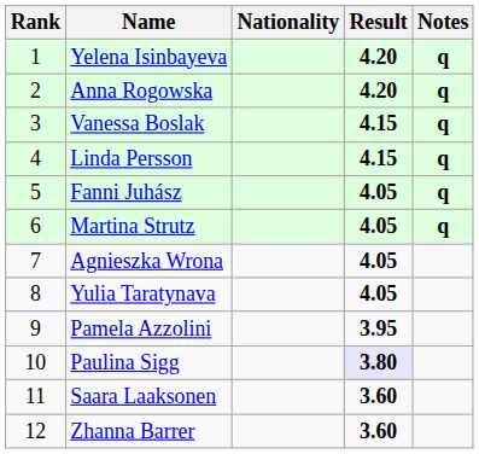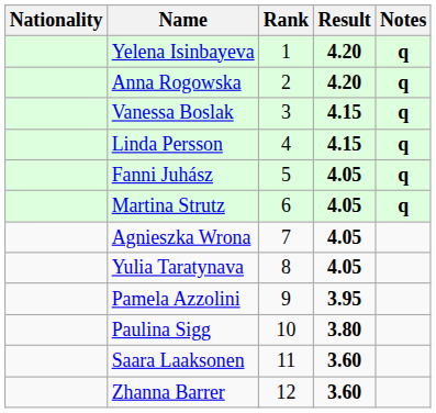 <table class="wikitable sortable" style="text-align:center">
 <tr>
+<th>Nationality</th>
+<th>Name</th>
 <th>Rank</th>
-<th>Name</th>
-<th>Nationality</th>
 <th>Result</th>
 <th>Notes</th>
 </tr>
 <tr bgcolor=ddffdd>
+<td align=left></td>
+<td align=left><a href='#'>Yelena Isinbayeva</a></td>
 <td>1</td>
-<td align=left><a href='#'>Yelena Isinbayeva</a></td>
-<td align=left></td>
 <td><strong>4.20</strong></td>
 <td><strong>q</strong></td>
 </tr>
 <tr bgcolor=ddffdd>
+<td align=left></td>
+<td align=left><a href='#'>Anna Rogowska</a></td>
 <td>2</td>
-<td align=left><a href='#'>Anna Rogowska</a></td>
-<td align=left></td>
 <td><strong>4.20</strong></td>
 <td><strong>q</strong></td>
 </tr>
 <tr bgcolor=ddffdd>
+<td align=left></td>
+<td align=left><a href='#'>Vanessa Boslak</a></td>
 <td>3</td>
-<td align=left><a href='#'>Vanessa Boslak</a></td>
-<td align=left></td>
 <td><strong>4.15</strong></td>
 <td><strong>q</strong></td>
 </tr>
 <tr bgcolor=ddffdd>
+<td align=left></td>
+<td align=left><a href='#'>Linda Persson</a></td>
 <td>4</td>
-<td align=left><a href='#'>Linda Persson</a></td>
-<td align=left></td>
 <td><strong>4.15</strong></td>
 <td><strong>q</strong></td>
 </tr>
 <tr bgcolor=ddffdd>
+<td align=left></td>
+<td align=left><a href='#'>Fanni Juhász</a></td>
 <td>5</td>
-<td align=left><a href='#'>Fanni Juhász</a></td>
-<td align=left></td>
 <td><strong>4.05</strong></td>
 <td><strong>q</strong></td>
 </tr>
 <tr bgcolor=ddffdd>
+<td align=left></td>
+<td align=left><a href='#'>Martina Strutz</a></td>
 <td>6</td>
-<td align=left><a href='#'>Martina Strutz</a></td>
-<td align=left></td>
 <td><strong>4.05</strong></td>
 <td><strong>q</strong></td>
 </tr>
 <tr>
+<td align=left></td>
+<td align=left><a href='#'>Agnieszka Wrona</a></td>
 <td>7</td>
-<td align=left><a href='#'>Agnieszka Wrona</a></td>
-<td align=left></td>
 <td><strong>4.05</strong></td>
 <td></td>
 </tr>
 <tr>
+<td align=left></td>
+<td align=left><a href='#'>Yulia Taratynava</a></td>
 <td>8</td>
-<td align=left><a href='#'>Yulia Taratynava</a></td>
-<td align=left></td>
 <td><strong>4.05</strong></td>
 <td></td>
 </tr>
 <tr>
+<td align=left></td>
+<td align=left><a href='#'>Pamela Azzolini</a></td>
 <td>9</td>
-<td align=left><a href='#'>Pamela Azzolini</a></td>
-<td align=left></td>
 <td><strong>3.95</strong></td>
 <td></td>
 </tr>
 <tr>
+<td align=left></td>
+<td align=left><a href='#'>Paulina Sigg</a></td>
 <td>10</td>
-<td align=left><a href='#'>Paulina Sigg</a></td>
-<td align=left></td>
-<td style="background: lavender;"><strong>3.80</strong></td>
+<td><strong>3.80</strong></td>
 <td></td>
 </tr>
 <tr>
+<td align=left></td>
+<td align=left><a href='#'>Saara Laaksonen</a></td>
 <td>11</td>
-<td align=left><a href='#'>Saara Laaksonen</a></td>
-<td align=left></td>
 <td><strong>3.60</strong></td>
 <td></td>
 </tr>
 <tr>
+<td align=left></td>
+<td align=left><a href='#'>Zhanna Barrer</a></td>
 <td>12</td>
-<td align=left><a href='#'>Zhanna Barrer</a></td>
-<td align=left></td>
 <td><strong>3.60</strong></td>
 <td></td>
 </tr>
 </table>
